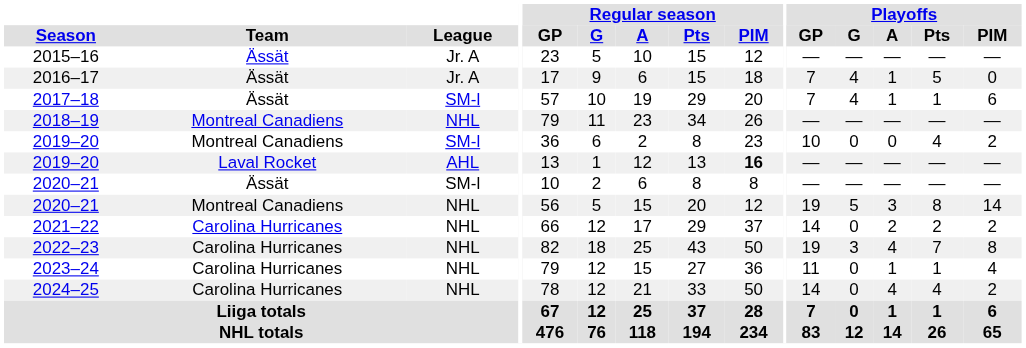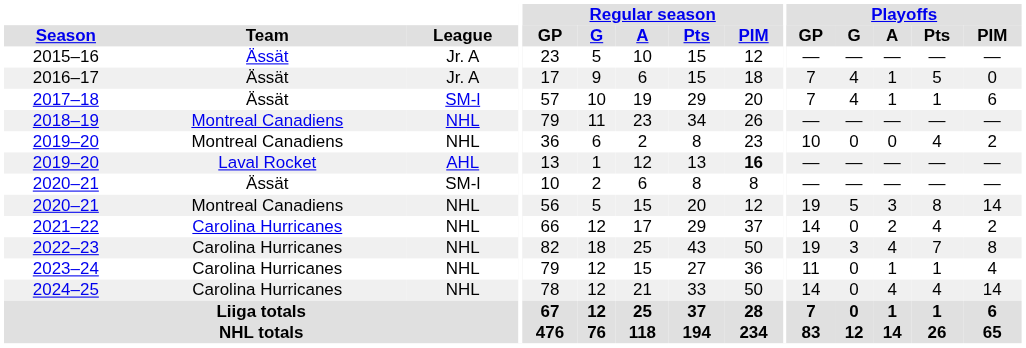 <table border="0" cellpadding="1" cellspacing="0" style="text-align:center; width:60em">
 <tr bgcolor="#e0e0e0">
 <th colspan="3" bgcolor="#ffffff"></th>
 <th rowspan="97" bgcolor="#ffffff"></th>
 <th colspan="5"><a href='#'>Regular season</a></th>
 <th rowspan="97" bgcolor="#ffffff"></th>
 <th colspan="5"><a href='#'>Playoffs</a></th>
 </tr>
 <tr bgcolor="#e0e0e0">
 <th><a href='#'>Season</a></th>
 <th>Team</th>
 <th>League</th>
 <th>GP</th>
 <th><a href='#'>G</a></th>
 <th><a href='#'>A</a></th>
 <th><a href='#'>Pts</a></th>
 <th><a href='#'>PIM</a></th>
 <th>GP</th>
 <th>G</th>
 <th>A</th>
 <th>Pts</th>
 <th>PIM</th>
 </tr>
 <tr>
 <td>2015–16</td>
 <td><a href='#'>Ässät</a></td>
 <td>Jr. A</td>
 <td>23</td>
 <td>5</td>
 <td>10</td>
 <td>15</td>
 <td>12</td>
 <td>—</td>
 <td>—</td>
 <td>—</td>
 <td>—</td>
 <td>—</td>
 </tr>
 <tr bgcolor="#f0f0f0">
 <td>2016–17</td>
 <td>Ässät</td>
 <td>Jr. A</td>
 <td>17</td>
 <td>9</td>
 <td>6</td>
 <td>15</td>
 <td>18</td>
 <td>7</td>
 <td>4</td>
 <td>1</td>
 <td>5</td>
 <td>0</td>
 </tr>
 <tr>
 <td><a href='#'>2017–18</a></td>
 <td>Ässät</td>
 <td><a href='#'>SM-l</a></td>
 <td>57</td>
 <td>10</td>
 <td>19</td>
 <td>29</td>
 <td>20</td>
 <td>7</td>
 <td>4</td>
 <td>1</td>
 <td>1</td>
 <td>6</td>
 </tr>
 <tr bgcolor="#f0f0f0">
 <td><a href='#'>2018–19</a></td>
 <td><a href='#'>Montreal Canadiens</a></td>
 <td><a href='#'>NHL</a></td>
 <td>79</td>
 <td>11</td>
 <td>23</td>
 <td>34</td>
 <td>26</td>
 <td>—</td>
 <td>—</td>
 <td>—</td>
 <td>—</td>
 <td>—</td>
 </tr>
 <tr>
 <td><a href='#'>2019–20</a></td>
 <td>Montreal Canadiens</td>
-<td><a href='#'>SM-l</a></td>
+<td>NHL</td>
 <td>36</td>
 <td>6</td>
 <td>2</td>
 <td>8</td>
 <td>23</td>
 <td>10</td>
 <td>0</td>
 <td>0</td>
 <td>4</td>
 <td>2</td>
 </tr>
 <tr bgcolor="#f0f0f0">
 <td><a href='#'>2019–20</a></td>
 <td><a href='#'>Laval Rocket</a></td>
 <td><a href='#'>AHL</a></td>
 <td>13</td>
 <td>1</td>
 <td>12</td>
 <td>13</td>
 <td><strong>16</strong></td>
 <td>—</td>
 <td>—</td>
 <td>—</td>
 <td>—</td>
 <td>—</td>
 </tr>
 <tr>
 <td><a href='#'>2020–21</a></td>
 <td>Ässät</td>
 <td>SM-l</td>
 <td>10</td>
 <td>2</td>
 <td>6</td>
 <td>8</td>
 <td>8</td>
 <td>—</td>
 <td>—</td>
 <td>—</td>
 <td>—</td>
 <td>—</td>
 </tr>
 <tr bgcolor="#f0f0f0">
 <td><a href='#'>2020–21</a></td>
 <td>Montreal Canadiens</td>
 <td>NHL</td>
 <td>56</td>
 <td>5</td>
 <td>15</td>
 <td>20</td>
 <td>12</td>
 <td>19</td>
 <td>5</td>
 <td>3</td>
 <td>8</td>
 <td>14</td>
 </tr>
 <tr>
 <td><a href='#'>2021–22</a></td>
 <td><a href='#'>Carolina Hurricanes</a></td>
 <td>NHL</td>
 <td>66</td>
 <td>12</td>
 <td>17</td>
 <td>29</td>
 <td>37</td>
 <td>14</td>
 <td>0</td>
 <td>2</td>
-<td>2</td>
+<td>4</td>
 <td>2</td>
 </tr>
 <tr bgcolor="#f0f0f0">
 <td><a href='#'>2022–23</a></td>
 <td>Carolina Hurricanes</td>
 <td>NHL</td>
 <td>82</td>
 <td>18</td>
 <td>25</td>
 <td>43</td>
 <td>50</td>
 <td>19</td>
 <td>3</td>
 <td>4</td>
 <td>7</td>
 <td>8</td>
 </tr>
 <tr>
 <td><a href='#'>2023–24</a></td>
 <td>Carolina Hurricanes</td>
 <td>NHL</td>
 <td>79</td>
 <td>12</td>
 <td>15</td>
 <td>27</td>
 <td>36</td>
 <td>11</td>
 <td>0</td>
 <td>1</td>
 <td>1</td>
 <td>4</td>
 </tr>
 <tr bgcolor="#f0f0f0">
 <td><a href='#'>2024–25</a></td>
 <td>Carolina Hurricanes</td>
 <td>NHL</td>
 <td>78</td>
 <td>12</td>
 <td>21</td>
 <td>33</td>
 <td>50</td>
 <td>14</td>
 <td>0</td>
 <td>4</td>
 <td>4</td>
-<td>2</td>
+<td>14</td>
 </tr>
 <tr bgcolor="#e0e0e0">
 <th colspan="3">Liiga totals</th>
 <th>67</th>
 <th>12</th>
 <th>25</th>
 <th>37</th>
 <th>28</th>
 <th>7</th>
 <th>0</th>
 <th>1</th>
 <th>1</th>
 <th>6</th>
 </tr>
 <tr bgcolor="#e0e0e0">
 <th colspan="3">NHL totals</th>
 <th>476</th>
 <th>76</th>
 <th>118</th>
 <th>194</th>
 <th>234</th>
 <th>83</th>
 <th>12</th>
 <th>14</th>
 <th>26</th>
 <th>65</th>
 </tr>
 </table>
